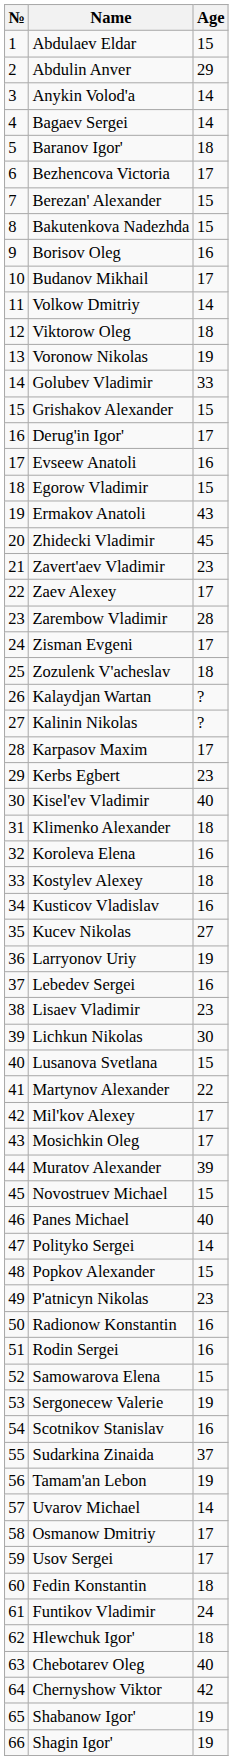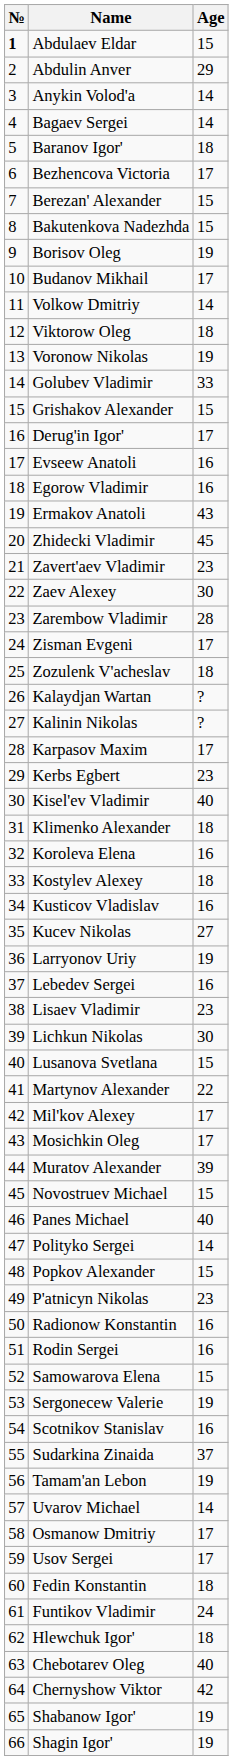 <table class="wikitable static-row-numbers">
 <tr>
 <th>№</th>
 <th>Name</th>
 <th>Age</th>
 </tr>
 <tr>
-<td>1</td>
+<td><strong>1</strong></td>
 <td>Abdulaev Eldar</td>
 <td>15</td>
 </tr>
 <tr>
 <td>2</td>
 <td>Abdulin Anver</td>
 <td>29</td>
 </tr>
 <tr>
 <td>3</td>
 <td>Anykin Volod'a</td>
 <td>14</td>
 </tr>
 <tr>
 <td>4</td>
 <td>Bagaev Sergei</td>
 <td>14</td>
 </tr>
 <tr>
 <td>5</td>
 <td>Baranov Igor'</td>
 <td>18</td>
 </tr>
 <tr>
 <td>6</td>
 <td>Bezhencova Victoria</td>
 <td>17</td>
 </tr>
 <tr>
 <td>7</td>
 <td>Berezan' Alexander</td>
 <td>15</td>
 </tr>
 <tr>
 <td>8</td>
 <td>Bakutenkova Nadezhda</td>
 <td>15</td>
 </tr>
 <tr>
 <td>9</td>
 <td>Borisov Oleg</td>
-<td>16</td>
+<td>19</td>
 </tr>
 <tr>
 <td>10</td>
 <td>Budanov Mikhail</td>
 <td>17</td>
 </tr>
 <tr>
 <td>11</td>
 <td>Volkow Dmitriy</td>
 <td>14</td>
 </tr>
 <tr>
 <td>12</td>
 <td>Viktorow Oleg</td>
 <td>18</td>
 </tr>
 <tr>
 <td>13</td>
 <td>Voronow Nikolas</td>
 <td>19</td>
 </tr>
 <tr>
 <td>14</td>
 <td>Golubev Vladimir</td>
 <td>33</td>
 </tr>
 <tr>
 <td>15</td>
 <td>Grishakov Alexander</td>
 <td>15</td>
 </tr>
 <tr>
 <td>16</td>
 <td>Derug'in Igor'</td>
 <td>17</td>
 </tr>
 <tr>
 <td>17</td>
 <td>Evseew Anatoli</td>
 <td>16</td>
 </tr>
 <tr>
 <td>18</td>
 <td>Egorow Vladimir</td>
-<td>15</td>
+<td>16</td>
 </tr>
 <tr>
 <td>19</td>
 <td>Ermakov Anatoli</td>
 <td>43</td>
 </tr>
 <tr>
 <td>20</td>
 <td>Zhidecki Vladimir</td>
 <td>45</td>
 </tr>
 <tr>
 <td>21</td>
 <td>Zavert'aev Vladimir</td>
 <td>23</td>
 </tr>
 <tr>
 <td>22</td>
 <td>Zaev Alexey</td>
-<td>17</td>
+<td>30</td>
 </tr>
 <tr>
 <td>23</td>
 <td>Zarembow Vladimir</td>
 <td>28</td>
 </tr>
 <tr>
 <td>24</td>
 <td>Zisman Evgeni</td>
 <td>17</td>
 </tr>
 <tr>
 <td>25</td>
 <td>Zozulenk V'acheslav</td>
 <td>18</td>
 </tr>
 <tr>
 <td>26</td>
 <td>Kalaydjan Wartan</td>
 <td>?</td>
 </tr>
 <tr>
 <td>27</td>
 <td>Kalinin Nikolas</td>
 <td>?</td>
 </tr>
 <tr>
 <td>28</td>
 <td>Karpasov Maxim</td>
 <td>17</td>
 </tr>
 <tr>
 <td>29</td>
 <td>Kerbs Egbert</td>
 <td>23</td>
 </tr>
 <tr>
 <td>30</td>
 <td>Kisel'ev Vladimir</td>
 <td>40</td>
 </tr>
 <tr>
 <td>31</td>
 <td>Klimenko Alexander</td>
 <td>18</td>
 </tr>
 <tr>
 <td>32</td>
 <td>Koroleva Elena</td>
 <td>16</td>
 </tr>
 <tr>
 <td>33</td>
 <td>Kostylev Alexey</td>
 <td>18</td>
 </tr>
 <tr>
 <td>34</td>
 <td>Kusticov Vladislav</td>
 <td>16</td>
 </tr>
 <tr>
 <td>35</td>
 <td>Kucev Nikolas</td>
 <td>27</td>
 </tr>
 <tr>
 <td>36</td>
 <td>Larryonov Uriy</td>
 <td>19</td>
 </tr>
 <tr>
 <td>37</td>
 <td>Lebedev Sergei</td>
 <td>16</td>
 </tr>
 <tr>
 <td>38</td>
 <td>Lisaev Vladimir</td>
 <td>23</td>
 </tr>
 <tr>
 <td>39</td>
 <td>Lichkun Nikolas</td>
 <td>30</td>
 </tr>
 <tr>
 <td>40</td>
 <td>Lusanova Svetlana</td>
 <td>15</td>
 </tr>
 <tr>
 <td>41</td>
 <td>Martynov Alexander</td>
 <td>22</td>
 </tr>
 <tr>
 <td>42</td>
 <td>Mil'kov Alexey</td>
 <td>17</td>
 </tr>
 <tr>
 <td>43</td>
 <td>Mosichkin Oleg</td>
 <td>17</td>
 </tr>
 <tr>
 <td>44</td>
 <td>Muratov Alexander</td>
 <td>39</td>
 </tr>
 <tr>
 <td>45</td>
 <td>Novostruev Michael</td>
 <td>15</td>
 </tr>
 <tr>
 <td>46</td>
 <td>Panes Michael</td>
 <td>40</td>
 </tr>
 <tr>
 <td>47</td>
 <td>Polityko Sergei</td>
 <td>14</td>
 </tr>
 <tr>
 <td>48</td>
 <td>Popkov Alexander</td>
 <td>15</td>
 </tr>
 <tr>
 <td>49</td>
 <td>P'atnicyn Nikolas</td>
 <td>23</td>
 </tr>
 <tr>
 <td>50</td>
 <td>Radionow Konstantin</td>
 <td>16</td>
 </tr>
 <tr>
 <td>51</td>
 <td>Rodin Sergei</td>
 <td>16</td>
 </tr>
 <tr>
 <td>52</td>
 <td>Samowarova Elena</td>
 <td>15</td>
 </tr>
 <tr>
 <td>53</td>
 <td>Sergonecew Valerie</td>
 <td>19</td>
 </tr>
 <tr>
 <td>54</td>
 <td>Scotnikov Stanislav</td>
 <td>16</td>
 </tr>
 <tr>
 <td>55</td>
 <td>Sudarkina Zinaida</td>
 <td>37</td>
 </tr>
 <tr>
 <td>56</td>
 <td>Tamam'an Lebon</td>
 <td>19</td>
 </tr>
 <tr>
 <td>57</td>
 <td>Uvarov Michael</td>
 <td>14</td>
 </tr>
 <tr>
 <td>58</td>
 <td>Osmanow Dmitriy</td>
 <td>17</td>
 </tr>
 <tr>
 <td>59</td>
 <td>Usov Sergei</td>
 <td>17</td>
 </tr>
 <tr>
 <td>60</td>
 <td>Fedin Konstantin</td>
 <td>18</td>
 </tr>
 <tr>
 <td>61</td>
 <td>Funtikov Vladimir</td>
 <td>24</td>
 </tr>
 <tr>
 <td>62</td>
 <td>Hlewchuk Igor'</td>
 <td>18</td>
 </tr>
 <tr>
 <td>63</td>
 <td>Chebotarev Oleg</td>
 <td>40</td>
 </tr>
 <tr>
 <td>64</td>
 <td>Chernyshow Viktor</td>
 <td>42</td>
 </tr>
 <tr>
 <td>65</td>
 <td>Shabanow Igor'</td>
 <td>19</td>
 </tr>
 <tr>
 <td>66</td>
 <td>Shagin Igor'</td>
 <td>19</td>
 </tr>
 </table>
